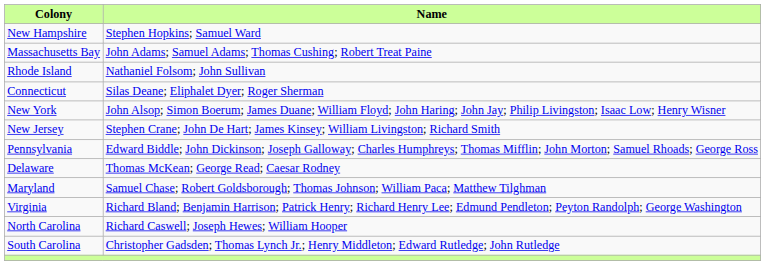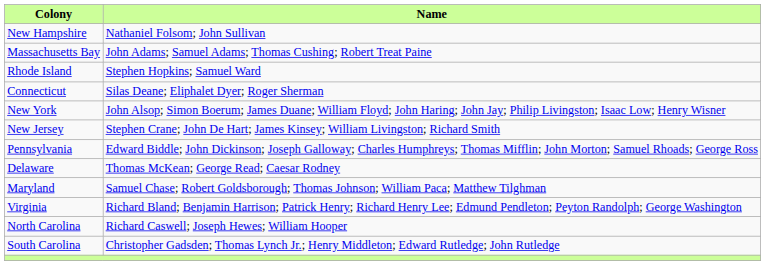 <table class="wikitable">
 <tr>
 <th style="background-color:#ccff99;">Colony</th>
 <th style="background-color:#ccff99;">Name</th>
 </tr>
 <tr>
 <td nowrap><a href='#'>New Hampshire</a></td>
-<td><a href='#'>Stephen Hopkins</a>; <a href='#'>Samuel Ward</a></td>
+<td><a href='#'>Nathaniel Folsom</a>; <a href='#'>John Sullivan</a></td>
 </tr>
 <tr>
 <td nowrap><a href='#'>Massachusetts Bay</a></td>
 <td><a href='#'>John Adams</a>; <a href='#'>Samuel Adams</a>; <a href='#'>Thomas Cushing</a>; <a href='#'>Robert Treat Paine</a></td>
 </tr>
 <tr>
 <td><a href='#'>Rhode Island</a></td>
-<td><a href='#'>Nathaniel Folsom</a>; <a href='#'>John Sullivan</a></td>
+<td><a href='#'>Stephen Hopkins</a>; <a href='#'>Samuel Ward</a></td>
 </tr>
 <tr>
 <td><a href='#'>Connecticut</a></td>
 <td><a href='#'>Silas Deane</a>; <a href='#'>Eliphalet Dyer</a>; <a href='#'>Roger Sherman</a></td>
 </tr>
 <tr>
 <td><a href='#'>New York</a></td>
 <td><a href='#'>John Alsop</a>; <a href='#'>Simon Boerum</a>; <a href='#'>James Duane</a>; <a href='#'>William Floyd</a>; <a href='#'>John Haring</a>; <a href='#'>John Jay</a>; <a href='#'>Philip Livingston</a>; <a href='#'>Isaac Low</a>; <a href='#'>Henry Wisner</a></td>
 </tr>
 <tr>
 <td><a href='#'>New Jersey</a></td>
 <td><a href='#'>Stephen Crane</a>; <a href='#'>John De Hart</a>; <a href='#'>James Kinsey</a>; <a href='#'>William Livingston</a>; <a href='#'>Richard Smith</a></td>
 </tr>
 <tr>
 <td><a href='#'>Pennsylvania</a></td>
 <td><a href='#'>Edward Biddle</a>; <a href='#'>John Dickinson</a>; <a href='#'>Joseph Galloway</a>; <a href='#'>Charles Humphreys</a>; <a href='#'>Thomas Mifflin</a>; <a href='#'>John Morton</a>; <a href='#'>Samuel Rhoads</a>; <a href='#'>George Ross</a></td>
 </tr>
 <tr>
 <td><a href='#'>Delaware</a></td>
 <td><a href='#'>Thomas McKean</a>; <a href='#'>George Read</a>; <a href='#'>Caesar Rodney</a></td>
 </tr>
 <tr>
 <td><a href='#'>Maryland</a></td>
 <td><a href='#'>Samuel Chase</a>; <a href='#'>Robert Goldsborough</a>; <a href='#'>Thomas Johnson</a>; <a href='#'>William Paca</a>; <a href='#'>Matthew Tilghman</a></td>
 </tr>
 <tr>
 <td><a href='#'>Virginia</a></td>
 <td><a href='#'>Richard Bland</a>; <a href='#'>Benjamin Harrison</a>; <a href='#'>Patrick Henry</a>; <a href='#'>Richard Henry Lee</a>; <a href='#'>Edmund Pendleton</a>; <a href='#'>Peyton Randolph</a>; <a href='#'>George Washington</a></td>
 </tr>
 <tr>
 <td><a href='#'>North Carolina</a></td>
 <td><a href='#'>Richard Caswell</a>; <a href='#'>Joseph Hewes</a>; <a href='#'>William Hooper</a></td>
 </tr>
 <tr>
 <td><a href='#'>South Carolina</a></td>
 <td><a href='#'>Christopher Gadsden</a>; <a href='#'>Thomas Lynch Jr.</a>; <a href='#'>Henry Middleton</a>; <a href='#'>Edward Rutledge</a>; <a href='#'>John Rutledge</a></td>
 </tr>
 <tr>
 <th colspan=2 style="background-color:#ccff99;"></th>
 </tr>
 </table>
